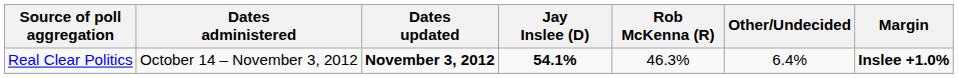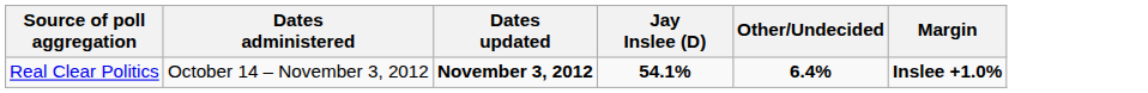 <table class="wikitable sortable" style="text-align:center;font-size:90%;line-height:17px">
 <tr>
 <th>Source of poll<br>aggregation</th>
 <th>Dates<br>administered</th>
 <th>Dates<br>updated</th>
 <th style="width:100px;">Jay<br>Inslee (D)</th>
-<th style="width:100px;">Rob<br>McKenna (R)</th>
 <th style="width:100px;">Other/Undecided<br></th>
 <th>Margin</th>
 </tr>
 <tr>
 <td><a href='#'>Real Clear Politics</a></td>
 <td>October 14 – November 3, 2012</td>
 <td><strong>November 3, 2012</strong></td>
 <td><strong>54.1%</strong></td>
-<td>46.3%</td>
-<td>6.4%</td>
+<td><strong>6.4%</strong></td>
 <td><strong>Inslee +1.0%</strong></td>
 </tr>
 </table>
